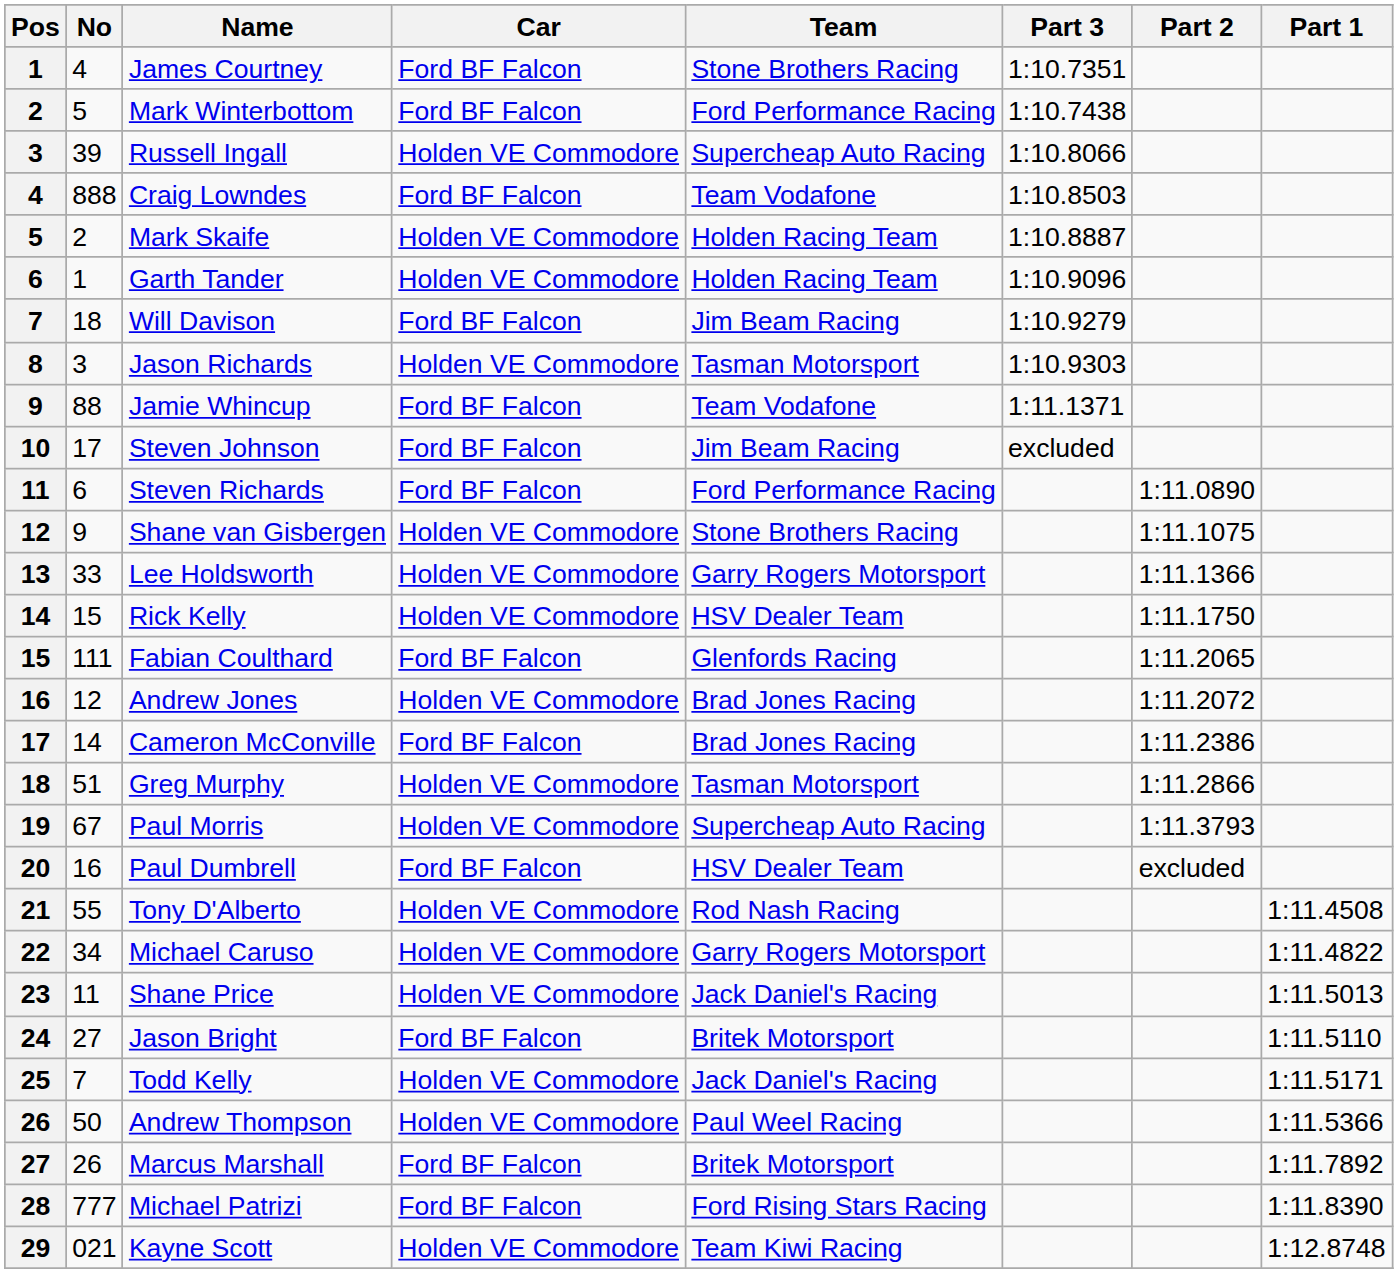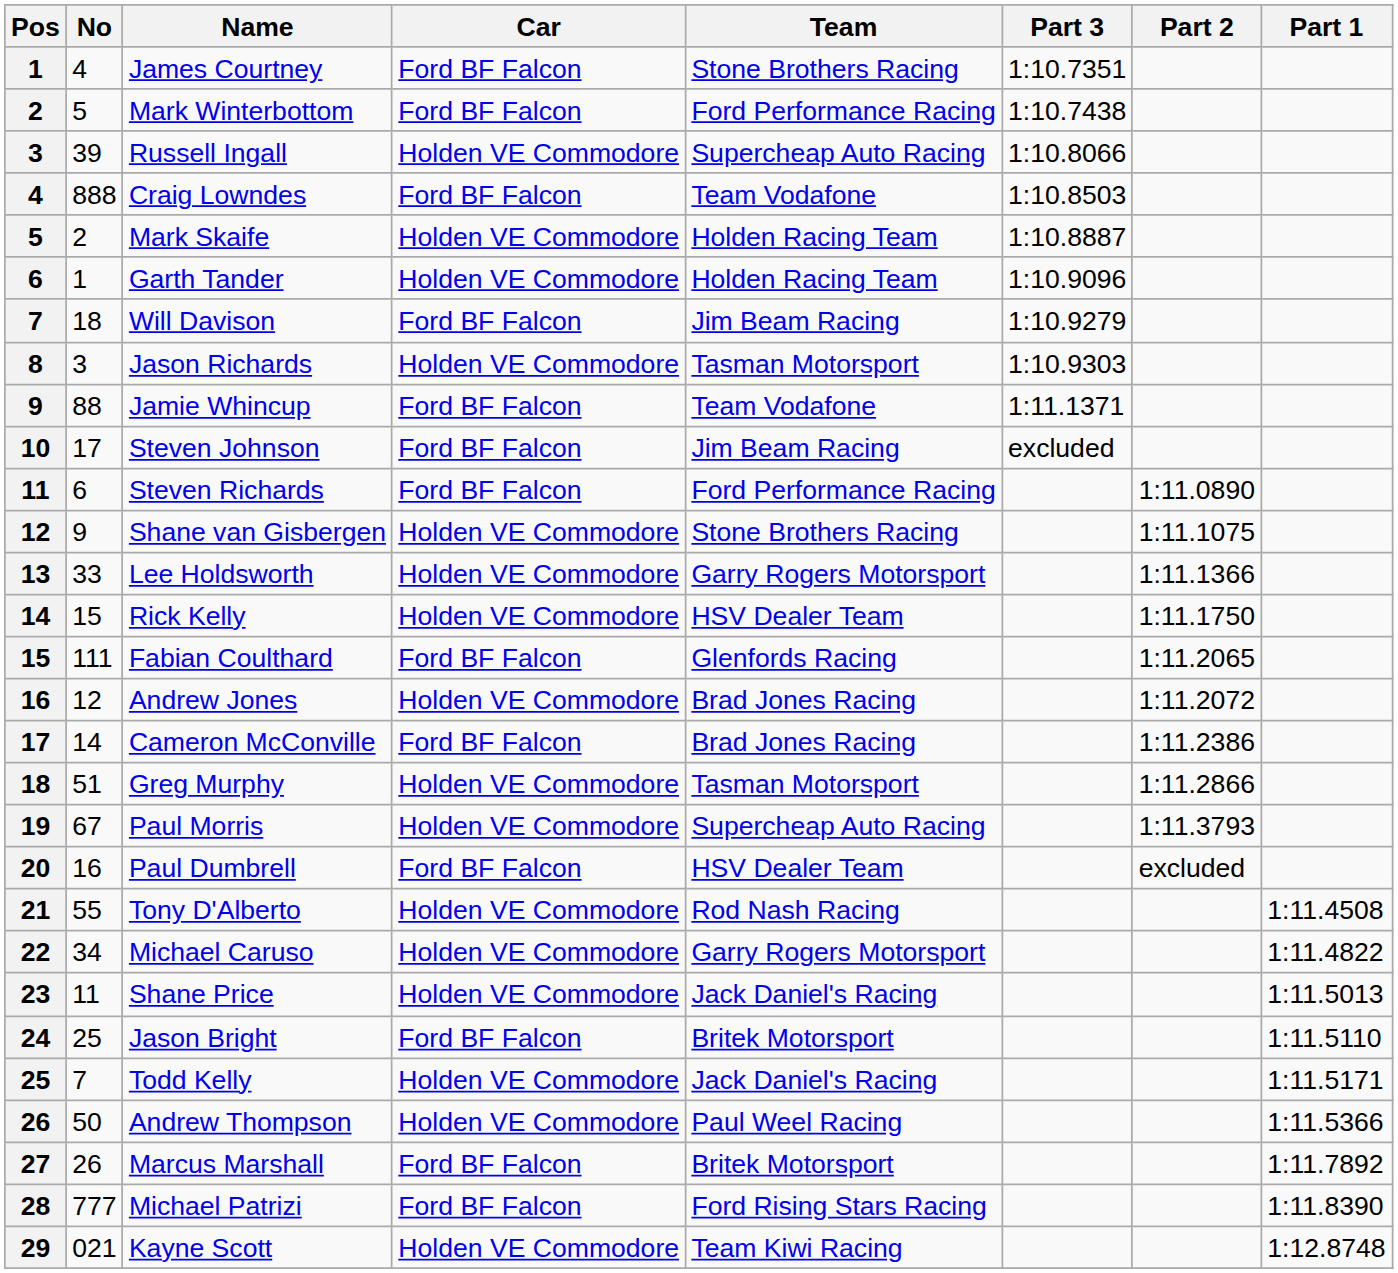 <table class="wikitable" style="font-size: 95%;">
 <tr>
 <th>Pos</th>
 <th>No</th>
 <th>Name</th>
 <th>Car</th>
 <th>Team</th>
 <th>Part 3</th>
 <th>Part 2</th>
 <th>Part 1</th>
 </tr>
 <tr>
 <th>1</th>
 <td>4</td>
 <td><a href='#'>James Courtney</a></td>
 <td><a href='#'>Ford BF Falcon</a></td>
 <td><a href='#'>Stone Brothers Racing</a></td>
 <td>1:10.7351</td>
 <td></td>
 <td></td>
 </tr>
 <tr>
 <th>2</th>
 <td>5</td>
 <td><a href='#'>Mark Winterbottom</a></td>
 <td><a href='#'>Ford BF Falcon</a></td>
 <td><a href='#'>Ford Performance Racing</a></td>
 <td>1:10.7438</td>
 <td></td>
 <td></td>
 </tr>
 <tr>
 <th>3</th>
 <td>39</td>
 <td><a href='#'>Russell Ingall</a></td>
 <td><a href='#'>Holden VE Commodore</a></td>
 <td><a href='#'>Supercheap Auto Racing</a></td>
 <td>1:10.8066</td>
 <td></td>
 <td></td>
 </tr>
 <tr>
 <th>4</th>
 <td>888</td>
 <td><a href='#'>Craig Lowndes</a></td>
 <td><a href='#'>Ford BF Falcon</a></td>
 <td><a href='#'>Team Vodafone</a></td>
 <td>1:10.8503</td>
 <td></td>
 <td></td>
 </tr>
 <tr>
 <th>5</th>
 <td>2</td>
 <td><a href='#'>Mark Skaife</a></td>
 <td><a href='#'>Holden VE Commodore</a></td>
 <td><a href='#'>Holden Racing Team</a></td>
 <td>1:10.8887</td>
 <td></td>
 <td></td>
 </tr>
 <tr>
 <th>6</th>
 <td>1</td>
 <td><a href='#'>Garth Tander</a></td>
 <td><a href='#'>Holden VE Commodore</a></td>
 <td><a href='#'>Holden Racing Team</a></td>
 <td>1:10.9096</td>
 <td></td>
 <td></td>
 </tr>
 <tr>
 <th>7</th>
 <td>18</td>
 <td><a href='#'>Will Davison</a></td>
 <td><a href='#'>Ford BF Falcon</a></td>
 <td><a href='#'>Jim Beam Racing</a></td>
 <td>1:10.9279</td>
 <td></td>
 <td></td>
 </tr>
 <tr>
 <th>8</th>
 <td>3</td>
 <td><a href='#'>Jason Richards</a></td>
 <td><a href='#'>Holden VE Commodore</a></td>
 <td><a href='#'>Tasman Motorsport</a></td>
 <td>1:10.9303</td>
 <td></td>
 <td></td>
 </tr>
 <tr>
 <th>9</th>
 <td>88</td>
 <td><a href='#'>Jamie Whincup</a></td>
 <td><a href='#'>Ford BF Falcon</a></td>
 <td><a href='#'>Team Vodafone</a></td>
 <td>1:11.1371</td>
 <td></td>
 <td></td>
 </tr>
 <tr>
 <th>10</th>
 <td>17</td>
 <td><a href='#'>Steven Johnson</a></td>
 <td><a href='#'>Ford BF Falcon</a></td>
 <td><a href='#'>Jim Beam Racing</a></td>
 <td>excluded</td>
 <td></td>
 <td></td>
 </tr>
 <tr>
 <th>11</th>
 <td>6</td>
 <td><a href='#'>Steven Richards</a></td>
 <td><a href='#'>Ford BF Falcon</a></td>
 <td><a href='#'>Ford Performance Racing</a></td>
 <td></td>
 <td>1:11.0890</td>
 <td></td>
 </tr>
 <tr>
 <th>12</th>
 <td>9</td>
 <td><a href='#'>Shane van Gisbergen</a></td>
 <td><a href='#'>Holden VE Commodore</a></td>
 <td><a href='#'>Stone Brothers Racing</a></td>
 <td></td>
 <td>1:11.1075</td>
 <td></td>
 </tr>
 <tr>
 <th>13</th>
 <td>33</td>
 <td><a href='#'>Lee Holdsworth</a></td>
 <td><a href='#'>Holden VE Commodore</a></td>
 <td><a href='#'>Garry Rogers Motorsport</a></td>
 <td></td>
 <td>1:11.1366</td>
 <td></td>
 </tr>
 <tr>
 <th>14</th>
 <td>15</td>
 <td><a href='#'>Rick Kelly</a></td>
 <td><a href='#'>Holden VE Commodore</a></td>
 <td><a href='#'>HSV Dealer Team</a></td>
 <td></td>
 <td>1:11.1750</td>
 <td></td>
 </tr>
 <tr>
 <th>15</th>
 <td>111</td>
 <td><a href='#'>Fabian Coulthard</a></td>
 <td><a href='#'>Ford BF Falcon</a></td>
 <td><a href='#'>Glenfords Racing</a></td>
 <td></td>
 <td>1:11.2065</td>
 <td></td>
 </tr>
 <tr>
 <th>16</th>
 <td>12</td>
 <td><a href='#'>Andrew Jones</a></td>
 <td><a href='#'>Holden VE Commodore</a></td>
 <td><a href='#'>Brad Jones Racing</a></td>
 <td></td>
 <td>1:11.2072</td>
 <td></td>
 </tr>
 <tr>
 <th>17</th>
 <td>14</td>
 <td><a href='#'>Cameron McConville</a></td>
 <td><a href='#'>Ford BF Falcon</a></td>
 <td><a href='#'>Brad Jones Racing</a></td>
 <td></td>
 <td>1:11.2386</td>
 <td></td>
 </tr>
 <tr>
 <th>18</th>
 <td>51</td>
 <td><a href='#'>Greg Murphy</a></td>
 <td><a href='#'>Holden VE Commodore</a></td>
 <td><a href='#'>Tasman Motorsport</a></td>
 <td></td>
 <td>1:11.2866</td>
 <td></td>
 </tr>
 <tr>
 <th>19</th>
 <td>67</td>
 <td><a href='#'>Paul Morris</a></td>
 <td><a href='#'>Holden VE Commodore</a></td>
 <td><a href='#'>Supercheap Auto Racing</a></td>
 <td></td>
 <td>1:11.3793</td>
 <td></td>
 </tr>
 <tr>
 <th>20</th>
 <td>16</td>
 <td><a href='#'>Paul Dumbrell</a></td>
 <td><a href='#'>Ford BF Falcon</a></td>
 <td><a href='#'>HSV Dealer Team</a></td>
 <td></td>
 <td>excluded</td>
 <td></td>
 </tr>
 <tr>
 <th>21</th>
 <td>55</td>
 <td><a href='#'>Tony D'Alberto</a></td>
 <td><a href='#'>Holden VE Commodore</a></td>
 <td><a href='#'>Rod Nash Racing</a></td>
 <td></td>
 <td></td>
 <td>1:11.4508</td>
 </tr>
 <tr>
 <th>22</th>
 <td>34</td>
 <td><a href='#'>Michael Caruso</a></td>
 <td><a href='#'>Holden VE Commodore</a></td>
 <td><a href='#'>Garry Rogers Motorsport</a></td>
 <td></td>
 <td></td>
 <td>1:11.4822</td>
 </tr>
 <tr>
 <th>23</th>
 <td>11</td>
 <td><a href='#'>Shane Price</a></td>
 <td><a href='#'>Holden VE Commodore</a></td>
 <td><a href='#'>Jack Daniel's Racing</a></td>
 <td></td>
 <td></td>
 <td>1:11.5013</td>
 </tr>
 <tr>
 <th>24</th>
-<td>27</td>
+<td>25</td>
 <td><a href='#'>Jason Bright</a></td>
 <td><a href='#'>Ford BF Falcon</a></td>
 <td><a href='#'>Britek Motorsport</a></td>
 <td></td>
 <td></td>
 <td>1:11.5110</td>
 </tr>
 <tr>
 <th>25</th>
 <td>7</td>
 <td><a href='#'>Todd Kelly</a></td>
 <td><a href='#'>Holden VE Commodore</a></td>
 <td><a href='#'>Jack Daniel's Racing</a></td>
 <td></td>
 <td></td>
 <td>1:11.5171</td>
 </tr>
 <tr>
 <th>26</th>
 <td>50</td>
 <td><a href='#'>Andrew Thompson</a></td>
 <td><a href='#'>Holden VE Commodore</a></td>
 <td><a href='#'>Paul Weel Racing</a></td>
 <td></td>
 <td></td>
 <td>1:11.5366</td>
 </tr>
 <tr>
 <th>27</th>
 <td>26</td>
 <td><a href='#'>Marcus Marshall</a></td>
 <td><a href='#'>Ford BF Falcon</a></td>
 <td><a href='#'>Britek Motorsport</a></td>
 <td></td>
 <td></td>
 <td>1:11.7892</td>
 </tr>
 <tr>
 <th>28</th>
 <td>777</td>
 <td><a href='#'>Michael Patrizi</a></td>
 <td><a href='#'>Ford BF Falcon</a></td>
 <td><a href='#'>Ford Rising Stars Racing</a></td>
 <td></td>
 <td></td>
 <td>1:11.8390</td>
 </tr>
 <tr>
 <th>29</th>
 <td>021</td>
 <td><a href='#'>Kayne Scott</a></td>
 <td><a href='#'>Holden VE Commodore</a></td>
 <td><a href='#'>Team Kiwi Racing</a></td>
 <td></td>
 <td></td>
 <td>1:12.8748</td>
 </tr>
 <tr>
 </tr>
 </table>
